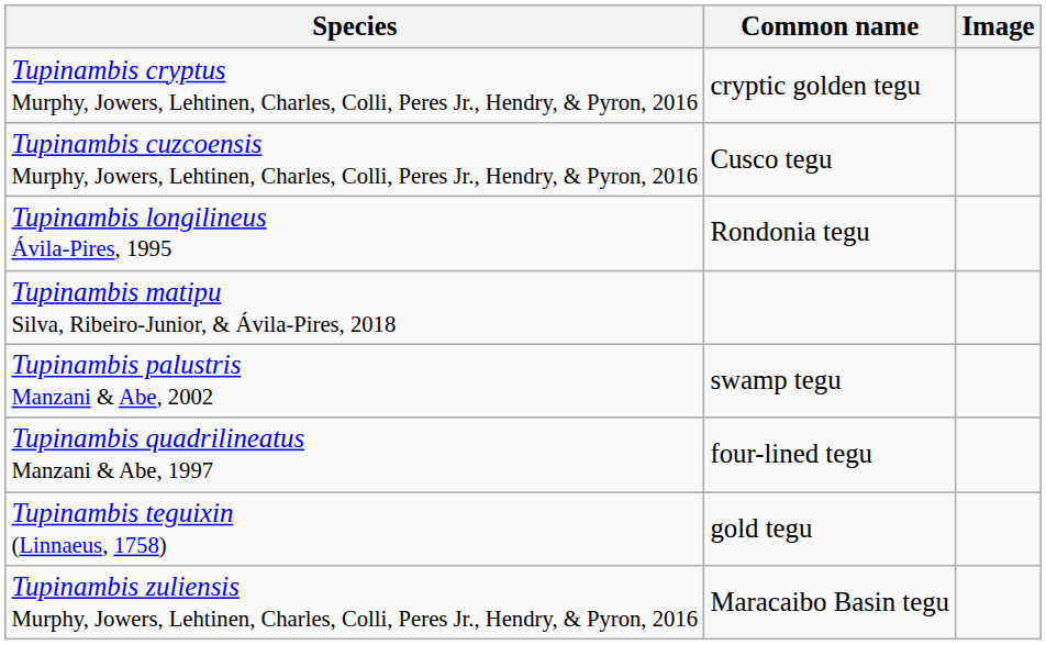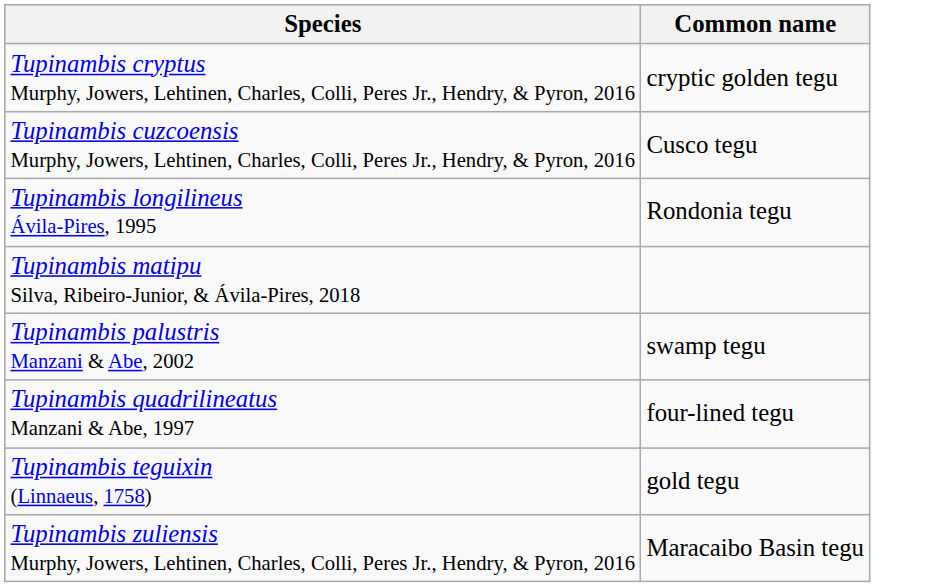 <table class="wikitable">
 <tr>
 <th>Species</th>
 <th>Common name</th>
-<th>Image</th>
 </tr>
 <tr>
 <td><em><a href='#'>Tupinambis cryptus</a></em><br><small>Murphy, Jowers, Lehtinen, Charles, Colli, Peres Jr., Hendry, & Pyron, 2016</small></td>
 <td>cryptic golden tegu</td>
-<td></td>
 </tr>
 <tr>
 <td><em><a href='#'>Tupinambis cuzcoensis</a></em><br><small>Murphy, Jowers, Lehtinen, Charles, Colli, Peres Jr., Hendry, & Pyron, 2016</small></td>
 <td>Cusco tegu</td>
-<td></td>
 </tr>
 <tr>
 <td><em><a href='#'>Tupinambis longilineus</a></em><br><small><a href='#'>Ávila-Pires</a>, 1995</small></td>
 <td>Rondonia tegu</td>
-<td></td>
 </tr>
 <tr>
 <td><em><a href='#'>Tupinambis matipu</a></em><br><small>Silva, Ribeiro-Junior, & Ávila-Pires, 2018</small></td>
-<td></td>
 <td></td>
 </tr>
 <tr>
 <td><em><a href='#'>Tupinambis palustris</a></em><br><small><a href='#'>Manzani</a> & <a href='#'>Abe</a>, 2002</small></td>
 <td>swamp tegu</td>
-<td></td>
 </tr>
 <tr>
 <td><em><a href='#'>Tupinambis quadrilineatus</a></em><br><small>Manzani & Abe, 1997</small></td>
 <td>four-lined tegu</td>
-<td></td>
 </tr>
 <tr>
 <td><em><a href='#'>Tupinambis teguixin</a></em><br><small>(<a href='#'>Linnaeus</a>, <a href='#'>1758</a>)</small></td>
 <td>gold tegu</td>
-<td></td>
 </tr>
 <tr>
 <td><em><a href='#'>Tupinambis zuliensis</a></em><br><small>Murphy, Jowers, Lehtinen, Charles, Colli, Peres Jr., Hendry, & Pyron, 2016</small></td>
 <td>Maracaibo Basin tegu</td>
-<td></td>
 </tr>
 </table>
